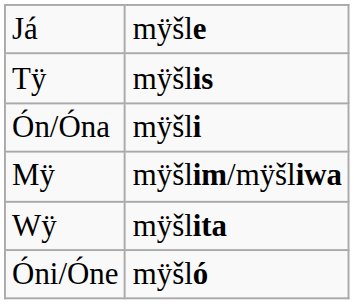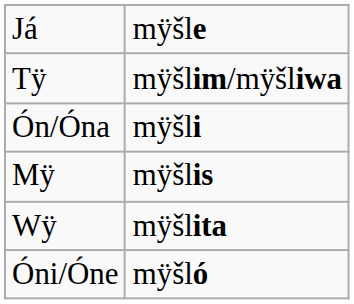 <table class="wikitable">
 <tr>
 <td>Já</td>
 <td>mÿšl<strong>e</strong></td>
 </tr>
 <tr>
 <td>Tÿ</td>
-<td>mÿšl<strong>is</strong></td>
+<td>mÿšl<strong>im</strong>/mÿšl<strong>iwa</strong></td>
 </tr>
 <tr>
 <td>Ón/Óna</td>
 <td>mÿšl<strong>i</strong></td>
 </tr>
 <tr>
 <td>Mÿ</td>
-<td>mÿšl<strong>im</strong>/mÿšl<strong>iwa</strong></td>
+<td>mÿšl<strong>is</strong></td>
 </tr>
 <tr>
 <td>Wÿ</td>
 <td>mÿšl<strong>ita</strong></td>
 </tr>
 <tr>
 <td>Óni/Óne</td>
 <td>mÿšl<strong>ó</strong></td>
 </tr>
 </table>
